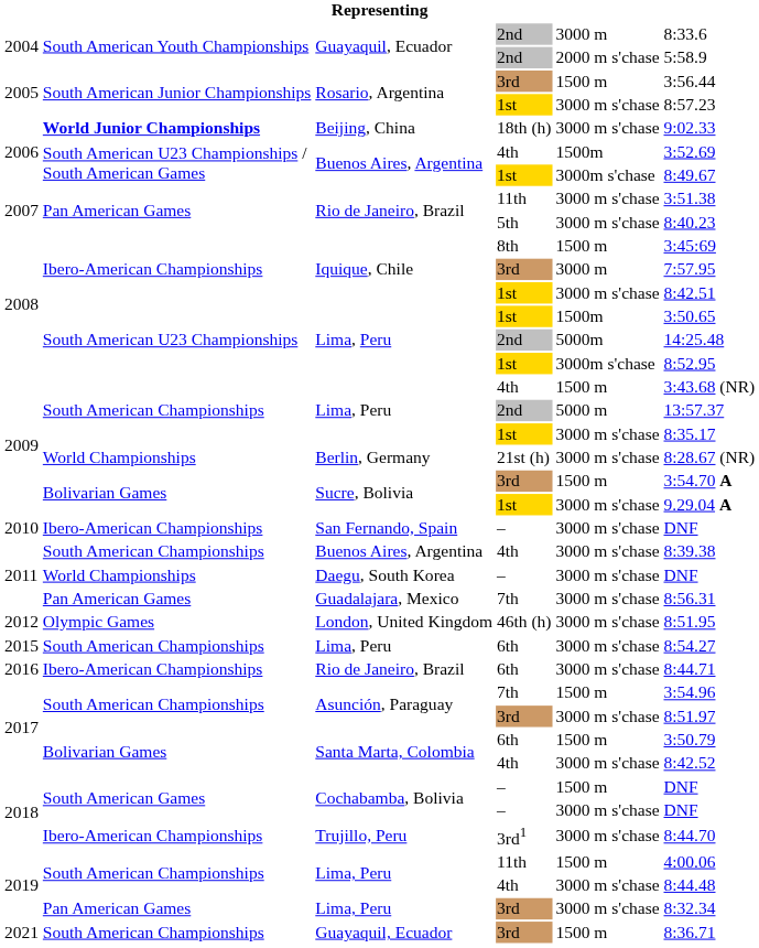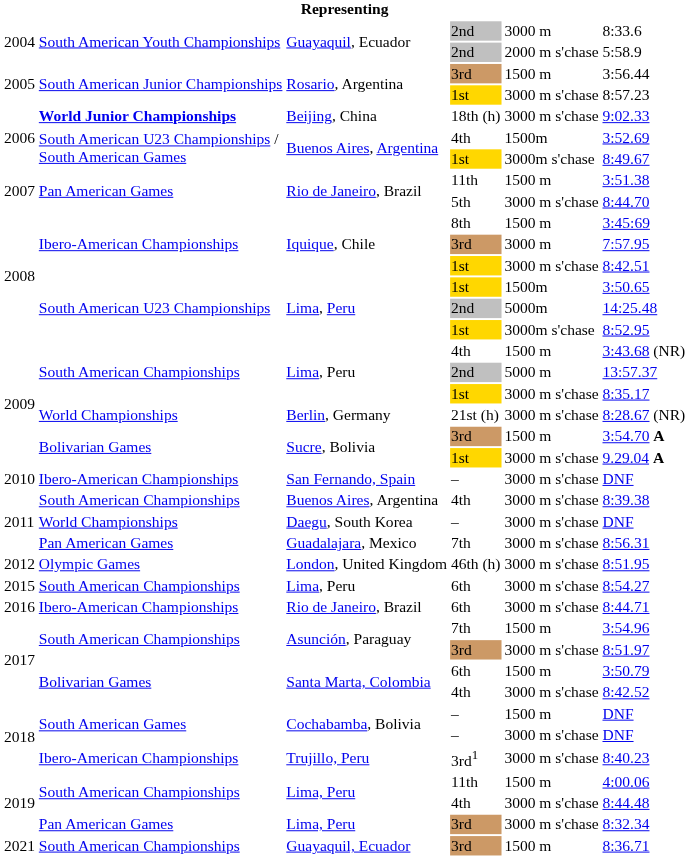 <table>
 <tr>
 <th colspan="6">Representing </th>
 </tr>
 <tr>
 <td rowspan=2>2004</td>
 <td rowspan=2><a href='#'>South American Youth Championships</a></td>
 <td rowspan=2><a href='#'>Guayaquil</a>, Ecuador</td>
 <td bgcolor=silver>2nd</td>
 <td>3000 m</td>
 <td>8:33.6</td>
 </tr>
 <tr>
 <td bgcolor=silver>2nd</td>
 <td>2000 m s'chase</td>
 <td>5:58.9</td>
 </tr>
 <tr>
 <td rowspan=2>2005</td>
 <td rowspan=2><a href='#'>South American Junior Championships</a></td>
 <td rowspan=2><a href='#'>Rosario</a>, Argentina</td>
 <td bgcolor=cc9966>3rd</td>
 <td>1500 m</td>
 <td>3:56.44</td>
 </tr>
 <tr>
 <td bgcolor=gold>1st</td>
 <td>3000 m s'chase</td>
 <td>8:57.23</td>
 </tr>
 <tr>
 <td rowspan=3>2006</td>
 <td><strong><a href='#'>World Junior Championships</a></strong></td>
 <td><a href='#'>Beijing</a>, China</td>
 <td>18th (h)</td>
 <td>3000 m s'chase</td>
 <td><a href='#'>9:02.33</a></td>
 </tr>
 <tr>
 <td rowspan=2><a href='#'>South American U23 Championships</a> / <br><a href='#'>South American Games</a></td>
 <td rowspan=2><a href='#'>Buenos Aires</a>, <a href='#'>Argentina</a></td>
 <td>4th</td>
 <td>1500m</td>
 <td><a href='#'>3:52.69</a></td>
 </tr>
 <tr>
 <td bgcolor=gold>1st</td>
 <td>3000m s'chase</td>
 <td><a href='#'>8:49.67</a></td>
 </tr>
 <tr>
 <td rowspan=2>2007</td>
 <td rowspan=2><a href='#'>Pan American Games</a></td>
 <td rowspan=2><a href='#'>Rio de Janeiro</a>, Brazil</td>
 <td>11th</td>
-<td>3000 m s'chase</td>
+<td>1500 m</td>
 <td><a href='#'>3:51.38</a></td>
 </tr>
 <tr>
 <td>5th</td>
 <td>3000 m s'chase</td>
-<td><a href='#'>8:40.23</a></td>
+<td><a href='#'>8:44.70</a></td>
 </tr>
 <tr>
 <td rowspan=6>2008</td>
 <td rowspan=3><a href='#'>Ibero-American Championships</a></td>
 <td rowspan=3><a href='#'>Iquique</a>, Chile</td>
 <td>8th</td>
 <td>1500 m</td>
 <td><a href='#'>3:45:69</a></td>
 </tr>
 <tr>
 <td bgcolor=cc9966>3rd</td>
 <td>3000 m</td>
 <td><a href='#'>7:57.95</a></td>
 </tr>
 <tr>
 <td bgcolor=gold>1st</td>
 <td>3000 m s'chase</td>
 <td><a href='#'>8:42.51</a></td>
 </tr>
 <tr>
 <td rowspan=3><a href='#'>South American U23 Championships</a></td>
 <td rowspan=3><a href='#'>Lima</a>, <a href='#'>Peru</a></td>
 <td bgcolor=gold>1st</td>
 <td>1500m</td>
 <td><a href='#'>3:50.65</a></td>
 </tr>
 <tr>
 <td bgcolor=silver>2nd</td>
 <td>5000m</td>
 <td><a href='#'>14:25.48</a></td>
 </tr>
 <tr>
 <td bgcolor=gold>1st</td>
 <td>3000m s'chase</td>
 <td><a href='#'>8:52.95</a></td>
 </tr>
 <tr>
 <td rowspan=6>2009</td>
 <td rowspan=3><a href='#'>South American Championships</a></td>
 <td rowspan=3><a href='#'>Lima</a>, Peru</td>
 <td>4th</td>
 <td>1500 m</td>
 <td><a href='#'>3:43.68</a> (NR)</td>
 </tr>
 <tr>
 <td bgcolor=silver>2nd</td>
 <td>5000 m</td>
 <td><a href='#'>13:57.37</a></td>
 </tr>
 <tr>
 <td bgcolor=gold>1st</td>
 <td>3000 m s'chase</td>
 <td><a href='#'>8:35.17</a></td>
 </tr>
 <tr>
 <td><a href='#'>World Championships</a></td>
 <td><a href='#'>Berlin</a>, Germany</td>
 <td>21st (h)</td>
 <td>3000 m s'chase</td>
 <td><a href='#'>8:28.67</a> (NR)</td>
 </tr>
 <tr>
 <td rowspan=2><a href='#'>Bolivarian Games</a></td>
 <td rowspan=2><a href='#'>Sucre</a>, Bolivia</td>
 <td bgcolor=cc9966>3rd</td>
 <td>1500 m</td>
 <td><a href='#'>3:54.70</a> <strong>A</strong></td>
 </tr>
 <tr>
 <td bgcolor=gold>1st</td>
 <td>3000 m s'chase</td>
 <td><a href='#'>9.29.04</a> <strong>A</strong></td>
 </tr>
 <tr>
 <td>2010</td>
 <td><a href='#'>Ibero-American Championships</a></td>
 <td><a href='#'>San Fernando, Spain</a></td>
 <td>–</td>
 <td>3000 m s'chase</td>
 <td><a href='#'>DNF</a></td>
 </tr>
 <tr>
 <td rowspan=3>2011</td>
 <td><a href='#'>South American Championships</a></td>
 <td><a href='#'>Buenos Aires</a>, Argentina</td>
 <td>4th</td>
 <td>3000 m s'chase</td>
 <td><a href='#'>8:39.38</a></td>
 </tr>
 <tr>
 <td><a href='#'>World Championships</a></td>
 <td><a href='#'>Daegu</a>, South Korea</td>
 <td>–</td>
 <td>3000 m s'chase</td>
 <td><a href='#'>DNF</a></td>
 </tr>
 <tr>
 <td><a href='#'>Pan American Games</a></td>
 <td><a href='#'>Guadalajara</a>, Mexico</td>
 <td>7th</td>
 <td>3000 m s'chase</td>
 <td><a href='#'>8:56.31</a></td>
 </tr>
 <tr>
 <td>2012</td>
 <td><a href='#'>Olympic Games</a></td>
 <td><a href='#'>London</a>, United Kingdom</td>
 <td>46th (h)</td>
 <td>3000 m s'chase</td>
 <td><a href='#'>8:51.95</a></td>
 </tr>
 <tr>
 <td>2015</td>
 <td><a href='#'>South American Championships</a></td>
 <td><a href='#'>Lima</a>, Peru</td>
 <td>6th</td>
 <td>3000 m s'chase</td>
 <td><a href='#'>8:54.27</a></td>
 </tr>
 <tr>
 <td>2016</td>
 <td><a href='#'>Ibero-American Championships</a></td>
 <td><a href='#'>Rio de Janeiro</a>, Brazil</td>
 <td>6th</td>
 <td>3000 m s'chase</td>
 <td><a href='#'>8:44.71</a></td>
 </tr>
 <tr>
 <td rowspan=4>2017</td>
 <td rowspan=2><a href='#'>South American Championships</a></td>
 <td rowspan=2><a href='#'>Asunción</a>, Paraguay</td>
 <td>7th</td>
 <td>1500 m</td>
 <td><a href='#'>3:54.96</a></td>
 </tr>
 <tr>
 <td bgcolor=cc9966>3rd</td>
 <td>3000 m s'chase</td>
 <td><a href='#'>8:51.97</a></td>
 </tr>
 <tr>
 <td rowspan=2><a href='#'>Bolivarian Games</a></td>
 <td rowspan=2><a href='#'>Santa Marta, Colombia</a></td>
 <td>6th</td>
 <td>1500 m</td>
 <td><a href='#'>3:50.79</a></td>
 </tr>
 <tr>
 <td>4th</td>
 <td>3000 m s'chase</td>
 <td><a href='#'>8:42.52</a></td>
 </tr>
 <tr>
 <td rowspan=3>2018</td>
 <td rowspan=2><a href='#'>South American Games</a></td>
 <td rowspan=2><a href='#'>Cochabamba</a>, Bolivia</td>
 <td>–</td>
 <td>1500 m</td>
 <td><a href='#'>DNF</a></td>
 </tr>
 <tr>
 <td>–</td>
 <td>3000 m s'chase</td>
 <td><a href='#'>DNF</a></td>
 </tr>
 <tr>
 <td><a href='#'>Ibero-American Championships</a></td>
 <td><a href='#'>Trujillo, Peru</a></td>
 <td>3rd<sup>1</sup></td>
 <td>3000 m s'chase</td>
-<td><a href='#'>8:44.70</a></td>
+<td><a href='#'>8:40.23</a></td>
 </tr>
 <tr>
 <td rowspan=3>2019</td>
 <td rowspan=2><a href='#'>South American Championships</a></td>
 <td rowspan=2><a href='#'>Lima, Peru</a></td>
 <td>11th</td>
 <td>1500 m</td>
 <td><a href='#'>4:00.06</a></td>
 </tr>
 <tr>
 <td>4th</td>
 <td>3000 m s'chase</td>
 <td><a href='#'>8:44.48</a></td>
 </tr>
 <tr>
 <td><a href='#'>Pan American Games</a></td>
 <td><a href='#'>Lima, Peru</a></td>
 <td bgcolor=cc9966>3rd</td>
 <td>3000 m s'chase</td>
 <td><a href='#'>8:32.34</a></td>
 </tr>
 <tr>
 <td>2021</td>
 <td><a href='#'>South American Championships</a></td>
 <td><a href='#'>Guayaquil, Ecuador</a></td>
 <td bgcolor=cc9966>3rd</td>
 <td>1500 m</td>
 <td><a href='#'>8:36.71</a></td>
 </tr>
 </table>
